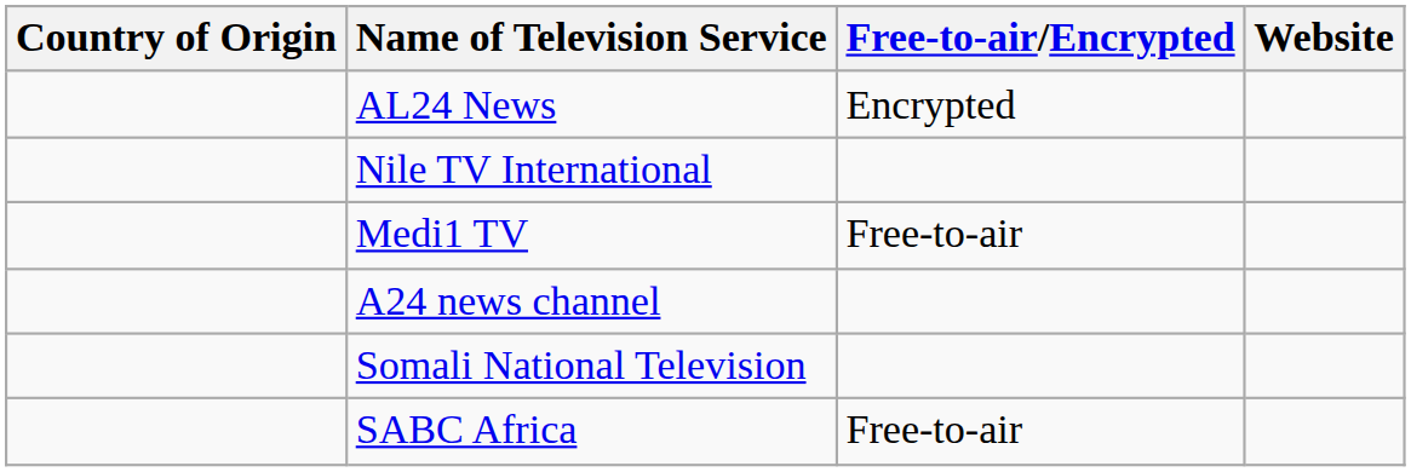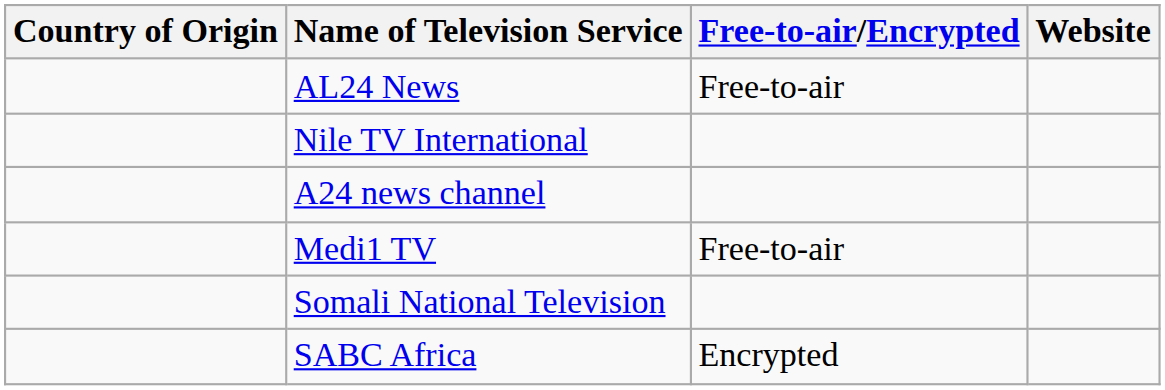 <table class="wikitable">
 <tr>
 <th>Country of Origin</th>
 <th>Name of Television Service</th>
 <th><a href='#'>Free-to-air</a>/<a href='#'>Encrypted</a></th>
 <th>Website</th>
 </tr>
 <tr>
 <td></td>
 <td><a href='#'>AL24 News</a></td>
-<td>Encrypted</td>
+<td>Free-to-air</td>
 <td></td>
 </tr>
 <tr>
 <td></td>
 <td><a href='#'>Nile TV International</a></td>
+<td></td>
+<td></td>
+</tr>
+<tr>
+<td></td>
+<td><a href='#'>A24 news channel</a></td>
 <td></td>
 <td></td>
 </tr>
 <tr>
 <td></td>
 <td><a href='#'>Medi1 TV</a></td>
 <td>Free-to-air</td>
 <td></td>
 </tr>
 <tr>
 <td></td>
-<td><a href='#'>A24 news channel</a></td>
-<td></td>
-<td></td>
-</tr>
-<tr>
-<td></td>
 <td><a href='#'>Somali National Television</a></td>
 <td></td>
 <td></td>
 </tr>
 <tr>
 <td></td>
 <td><a href='#'>SABC Africa</a></td>
-<td>Free-to-air</td>
+<td>Encrypted</td>
 <td></td>
 </tr>
 </table>
